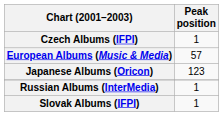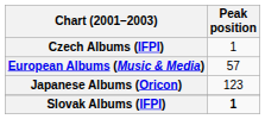 <table class="wikitable sortable plainrowheaders" style="text-align:center">
 <tr>
 <th scope="col">Chart (2001–2003)</th>
 <th scope="col">Peak<br>position</th>
 </tr>
 <tr>
 <th scope="row">Czech Albums (<a href='#'>IFPI</a>)</th>
 <td>1</td>
 </tr>
 <tr>
 <th scope="row"><a href='#'>European Albums</a> (<em><a href='#'>Music & Media</a></em>)</th>
 <td>57</td>
 </tr>
 <tr>
 <th scope="row">Japanese Albums (<a href='#'>Oricon</a>)</th>
 <td>123</td>
 </tr>
 <tr>
 </tr>
 <tr>
-<th scope="row">Russian Albums (<a href='#'>InterMedia</a>)</th>
-<td>1</td>
-</tr>
-<tr>
 <th scope="row">Slovak Albums (<a href='#'>IFPI</a>)</th>
-<td>1</td>
+<td><strong>1</strong></td>
 </tr>
 </table>
